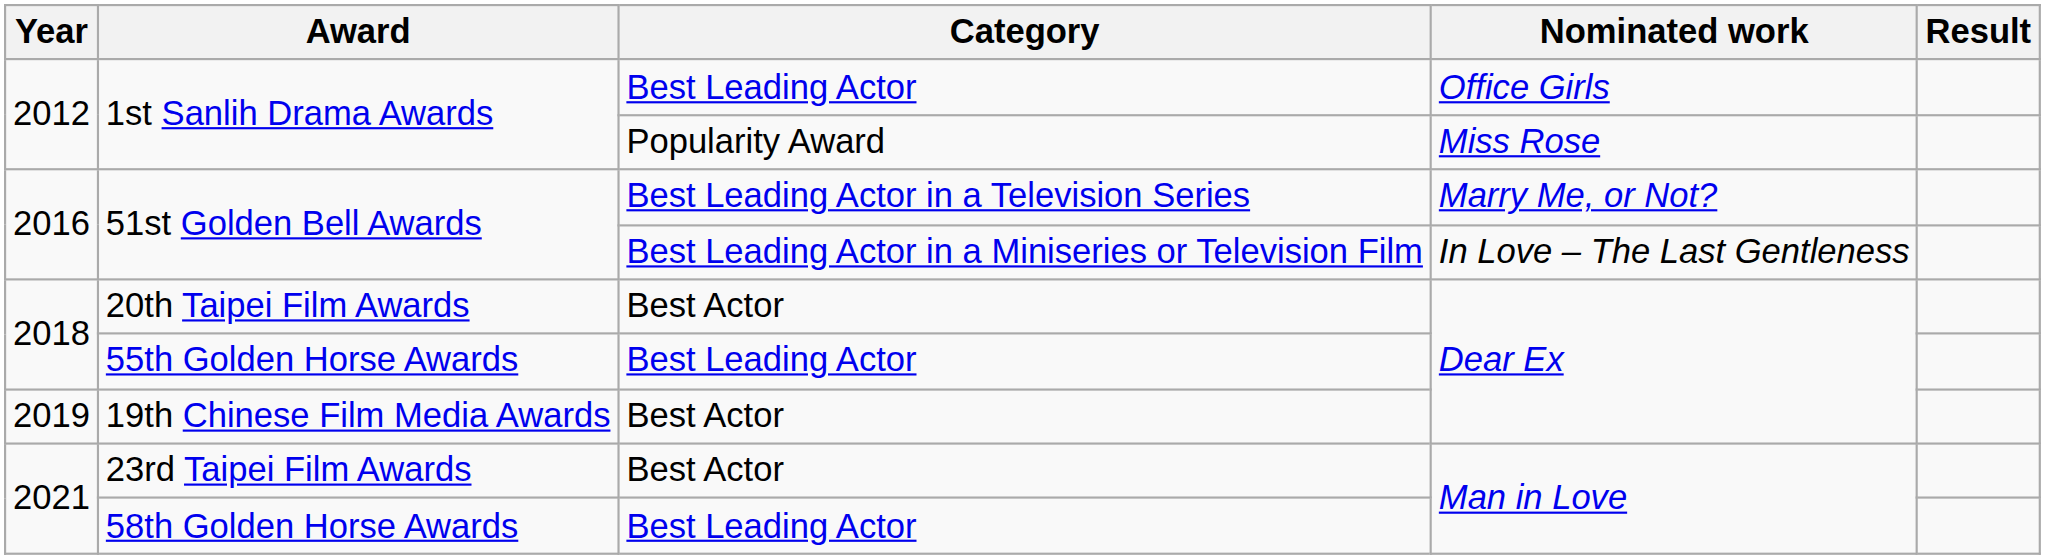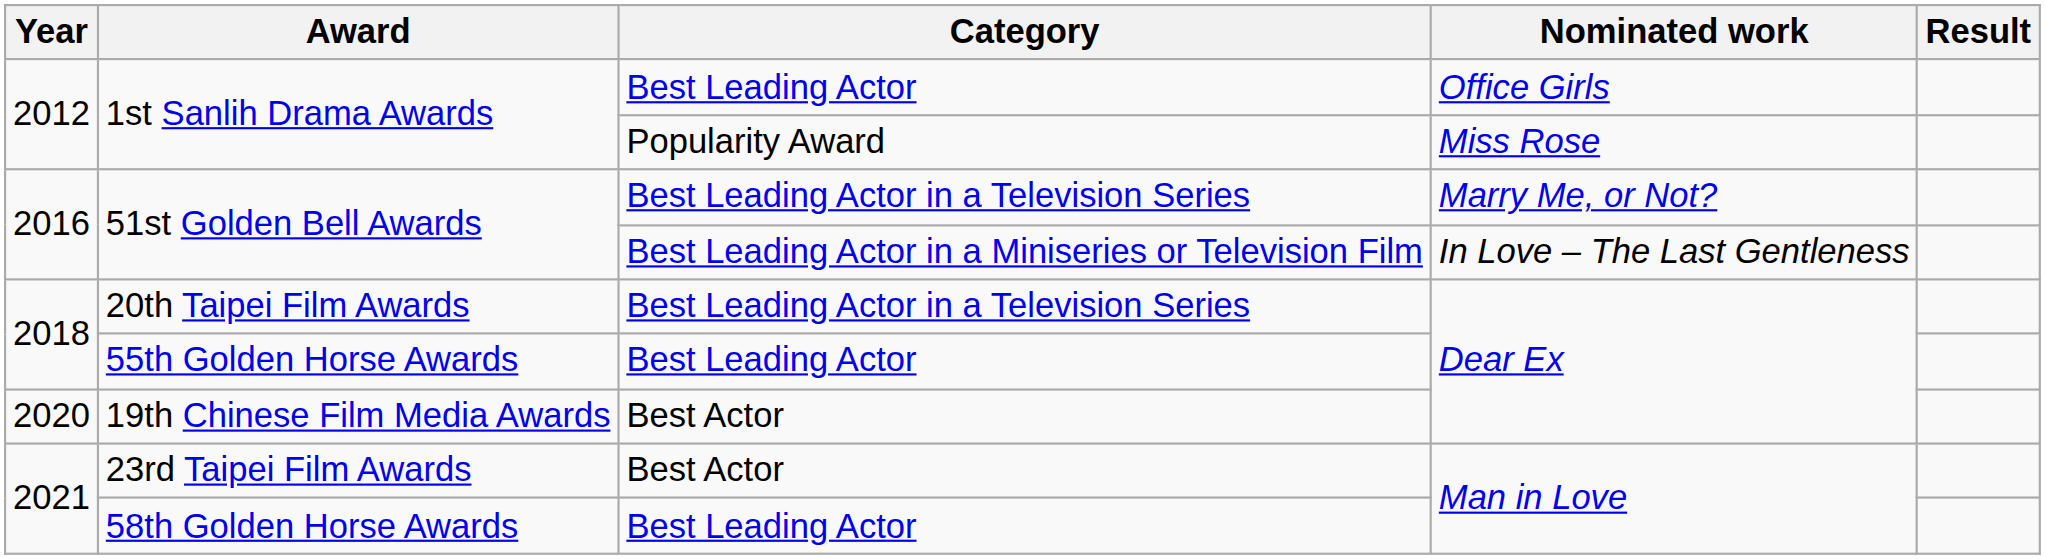 <table class="wikitable sortable">
 <tr>
 <th>Year</th>
 <th>Award</th>
 <th>Category</th>
 <th>Nominated work</th>
 <th>Result</th>
 </tr>
 <tr>
 <td rowspan=2>2012</td>
 <td rowspan=2>1st <a href='#'>Sanlih Drama Awards</a></td>
 <td><a href='#'>Best Leading Actor</a></td>
 <td><em><a href='#'>Office Girls</a></em></td>
 <td></td>
 </tr>
 <tr>
 <td>Popularity Award</td>
 <td><em><a href='#'>Miss Rose</a></em></td>
 <td></td>
 </tr>
 <tr>
 <td rowspan=2>2016</td>
 <td rowspan=2>51st <a href='#'>Golden Bell Awards</a></td>
 <td><a href='#'>Best Leading Actor in a Television Series</a></td>
 <td><em><a href='#'>Marry Me, or Not?</a></em></td>
 <td></td>
 </tr>
 <tr>
 <td><a href='#'>Best Leading Actor in a Miniseries or Television Film</a></td>
 <td><em>In Love – The Last Gentleness</em></td>
 <td></td>
 </tr>
 <tr>
 <td rowspan=2>2018</td>
 <td>20th <a href='#'>Taipei Film Awards</a></td>
-<td>Best Actor</td>
+<td><a href='#'>Best Leading Actor in a Television Series</a></td>
 <td rowspan=3><em><a href='#'>Dear Ex</a></em></td>
 <td></td>
 </tr>
 <tr>
 <td><a href='#'>55th Golden Horse Awards</a></td>
 <td><a href='#'>Best Leading Actor</a></td>
 <td></td>
 </tr>
 <tr>
-<td>2019</td>
+<td>2020</td>
 <td>19th <a href='#'>Chinese Film Media Awards</a></td>
 <td>Best Actor</td>
 <td></td>
 </tr>
 <tr>
 <td rowspan=2>2021</td>
 <td>23rd <a href='#'>Taipei Film Awards</a></td>
 <td>Best Actor</td>
 <td rowspan=2><em><a href='#'>Man in Love</a></em></td>
 <td></td>
 </tr>
 <tr>
 <td><a href='#'>58th Golden Horse Awards</a></td>
 <td><a href='#'>Best Leading Actor</a></td>
 <td></td>
 </tr>
 </table>
